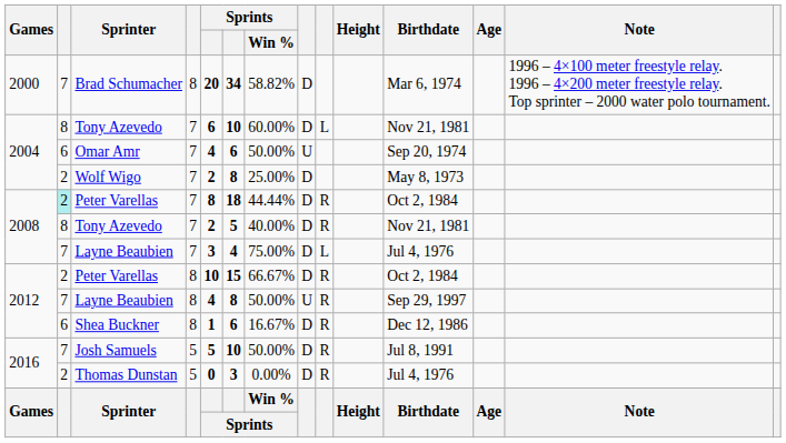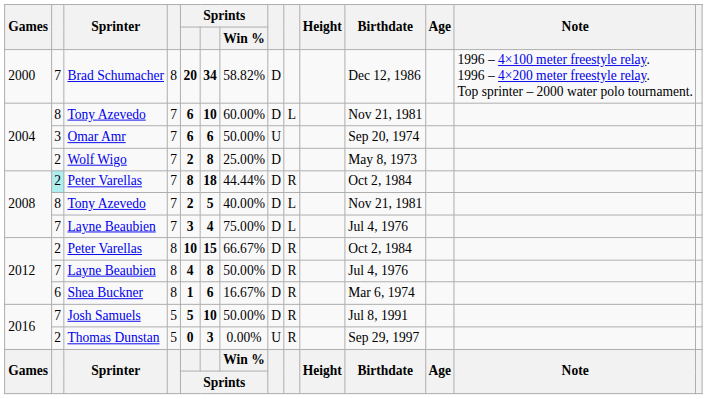 <table class="wikitable sortable" style="text-align: center; font-size: 90%; margin-left: 1em;">
 <tr>
 <th rowspan="2">Games</th>
 <th rowspan="2"></th>
 <th rowspan="2">Sprinter</th>
 <th rowspan="2"></th>
 <th colspan="3">Sprints</th>
 <th rowspan="2"></th>
 <th rowspan="2"></th>
 <th rowspan="2">Height</th>
 <th rowspan="2">Birthdate</th>
 <th rowspan="2">Age</th>
 <th rowspan="2">Note</th>
 <th rowspan="2"></th>
 </tr>
 <tr>
 <th></th>
 <th></th>
 <th>Win %</th>
 </tr>
 <tr>
 <td style="text-align: left;">2000</td>
 <td>7</td>
 <td style="text-align: left;" data-sort-value="Schumacher, Brad"><a href='#'>Brad Schumacher</a></td>
 <td>8</td>
 <td><strong>20</strong></td>
 <td><strong>34</strong></td>
 <td>58.82%</td>
 <td>D</td>
 <td></td>
 <td style="text-align: left;"></td>
-<td style="text-align: left;">Mar 6, 1974</td>
+<td style="text-align: left;">Dec 12, 1986</td>
 <td></td>
 <td style="text-align: left;">1996  – <a href='#'>4×100 meter freestyle relay</a>.<br>1996  – <a href='#'>4×200 meter freestyle relay</a>.<br>Top sprinter – 2000 water polo tournament.</td>
 <td style="text-align: left;"></td>
 </tr>
 <tr>
 <td rowspan="3" style="text-align: left;">2004</td>
 <td>8</td>
 <td style="text-align: left;" data-sort-value="Azevedo, Tony"><a href='#'>Tony Azevedo</a></td>
 <td>7</td>
 <td><strong>6</strong></td>
 <td><strong>10</strong></td>
 <td>60.00%</td>
 <td>D</td>
 <td>L</td>
 <td style="text-align: left;"></td>
 <td style="text-align: left;">Nov 21, 1981</td>
 <td></td>
 <td style="text-align: left;"></td>
 <td style="text-align: left;"></td>
 </tr>
 <tr>
-<td>6</td>
+<td>3</td>
 <td style="text-align: left;" data-sort-value="Amr, Omar"><a href='#'>Omar Amr</a></td>
 <td>7</td>
-<td><strong>4</strong></td>
+<td><strong>6</strong></td>
 <td><strong>6</strong></td>
 <td>50.00%</td>
 <td>U</td>
 <td></td>
 <td style="text-align: left;"></td>
 <td style="text-align: left;">Sep 20, 1974</td>
 <td></td>
 <td style="text-align: left;"></td>
 <td style="text-align: left;"></td>
 </tr>
 <tr>
 <td>2</td>
 <td style="text-align: left;" data-sort-value="Wigo, Wolf"><a href='#'>Wolf Wigo</a></td>
 <td>7</td>
 <td><strong>2</strong></td>
 <td><strong>8</strong></td>
 <td>25.00%</td>
 <td>D</td>
 <td></td>
 <td style="text-align: left;"></td>
 <td style="text-align: left;">May 8, 1973</td>
 <td></td>
 <td style="text-align: left;"></td>
 <td style="text-align: left;"></td>
 </tr>
 <tr>
 <td rowspan="3" style="text-align: left;">2008 </td>
 <td style="background: paleturquoise;">2</td>
 <td style="text-align: left;" data-sort-value="Varellas, Peter"><a href='#'>Peter Varellas</a></td>
 <td>7</td>
 <td><strong>8</strong></td>
 <td><strong>18</strong></td>
 <td>44.44%</td>
 <td>D</td>
 <td>R</td>
 <td style="text-align: left;"></td>
 <td style="text-align: left;">Oct 2, 1984</td>
 <td></td>
 <td style="text-align: left;"></td>
 <td style="text-align: left;"></td>
 </tr>
 <tr>
 <td>8</td>
 <td style="text-align: left;" data-sort-value="Azevedo, Tony"><a href='#'>Tony Azevedo</a></td>
 <td>7</td>
 <td><strong>2</strong></td>
 <td><strong>5</strong></td>
 <td>40.00%</td>
 <td>D</td>
-<td>R</td>
+<td>L</td>
 <td style="text-align: left;"></td>
 <td style="text-align: left;">Nov 21, 1981</td>
 <td></td>
 <td style="text-align: left;"></td>
 <td style="text-align: left;"></td>
 </tr>
 <tr>
 <td>7</td>
 <td style="text-align: left;" data-sort-value="Beaubien, Layne"><a href='#'>Layne Beaubien</a></td>
 <td>7</td>
 <td><strong>3</strong></td>
 <td><strong>4</strong></td>
 <td>75.00%</td>
 <td>D</td>
 <td>L</td>
 <td style="text-align: left;"></td>
 <td style="text-align: left;">Jul 4, 1976</td>
 <td></td>
 <td style="text-align: left;"></td>
 <td style="text-align: left;"></td>
 </tr>
 <tr>
 <td rowspan="3" style="text-align: left;">2012</td>
 <td>2</td>
 <td style="text-align: left;" data-sort-value="Varellas, Peter"><a href='#'>Peter Varellas</a></td>
 <td>8</td>
 <td><strong>10</strong></td>
 <td><strong>15</strong></td>
 <td>66.67%</td>
 <td>D</td>
 <td>R</td>
 <td style="text-align: left;"></td>
 <td style="text-align: left;">Oct 2, 1984</td>
 <td></td>
 <td style="text-align: left;"></td>
 <td style="text-align: left;"></td>
 </tr>
 <tr>
 <td>7</td>
 <td style="text-align: left;" data-sort-value="Beaubien, Layne"><a href='#'>Layne Beaubien</a></td>
 <td>8</td>
 <td><strong>4</strong></td>
 <td><strong>8</strong></td>
 <td>50.00%</td>
-<td>U</td>
+<td>D</td>
 <td>R</td>
 <td style="text-align: left;"></td>
-<td style="text-align: left;">Sep 29, 1997</td>
+<td style="text-align: left;">Jul 4, 1976</td>
 <td></td>
 <td style="text-align: left;"></td>
 <td style="text-align: left;"></td>
 </tr>
 <tr>
 <td>6</td>
 <td style="text-align: left;" data-sort-value="Buckner, Shea"><a href='#'>Shea Buckner</a></td>
 <td>8</td>
 <td><strong>1</strong></td>
 <td><strong>6</strong></td>
 <td>16.67%</td>
 <td>D</td>
 <td>R</td>
 <td style="text-align: left;"></td>
-<td style="text-align: left;">Dec 12, 1986</td>
+<td style="text-align: left;">Mar 6, 1974</td>
 <td></td>
 <td style="text-align: left;"></td>
 <td style="text-align: left;"></td>
 </tr>
 <tr>
 <td rowspan="2" style="text-align: left;">2016</td>
 <td>7</td>
 <td style="text-align: left;" data-sort-value="Samuels, Josh"><a href='#'>Josh Samuels</a></td>
 <td>5</td>
 <td><strong>5</strong></td>
 <td><strong>10</strong></td>
 <td>50.00%</td>
 <td>D</td>
 <td>R</td>
 <td style="text-align: left;"></td>
 <td style="text-align: left;">Jul 8, 1991</td>
 <td></td>
 <td style="text-align: left;"></td>
 <td style="text-align: left;"></td>
 </tr>
 <tr>
 <td>2</td>
 <td style="text-align: left;" data-sort-value="Dunstan, Thomas"><a href='#'>Thomas Dunstan</a></td>
 <td>5</td>
 <td><strong>0</strong></td>
 <td><strong>3</strong></td>
 <td>0.00%</td>
-<td>D</td>
+<td>U</td>
 <td>R</td>
 <td style="text-align: left;"></td>
-<td style="text-align: left;">Jul 4, 1976</td>
+<td style="text-align: left;">Sep 29, 1997</td>
 <td></td>
 <td style="text-align: left;"></td>
 <td style="text-align: left;"></td>
 </tr>
 <tr>
 <th rowspan="2">Games</th>
 <th rowspan="2"></th>
 <th rowspan="2">Sprinter</th>
 <th rowspan="2"></th>
 <th></th>
 <th></th>
 <th>Win %</th>
 <th rowspan="2"></th>
 <th rowspan="2"></th>
 <th rowspan="2">Height</th>
 <th rowspan="2">Birthdate</th>
 <th rowspan="2">Age</th>
 <th rowspan="2">Note</th>
 <th rowspan="2"></th>
 </tr>
 <tr>
 <th colspan="3">Sprints</th>
 </tr>
 </table>
